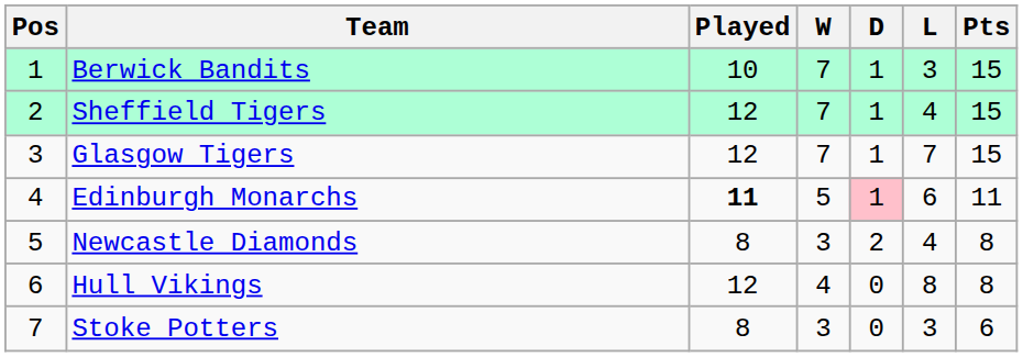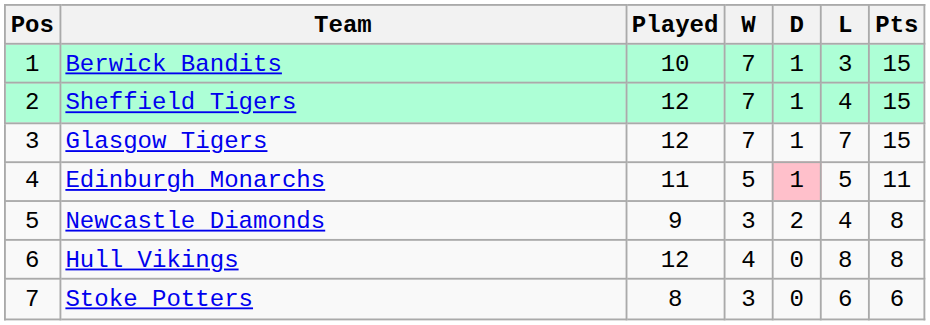 <table class="wikitable" style="font-size: 100%">
 <tr>
 <th width=20>Pos</th>
 <th width=300>Team</th>
 <th width=20>Played</th>
 <th width=20>W</th>
 <th width=20>D</th>
 <th width=20>L</th>
 <th width=20>Pts</th>
 </tr>
 <tr align=center style="background: #ADFFD6;">
 <td>1</td>
 <td align="left"><a href='#'>Berwick Bandits</a></td>
 <td>10</td>
 <td>7</td>
 <td>1</td>
 <td>3</td>
 <td>15</td>
 </tr>
 <tr align=center style="background: #ADFFD6;">
 <td>2</td>
 <td align="left"><a href='#'>Sheffield Tigers</a></td>
 <td>12</td>
 <td>7</td>
 <td>1</td>
 <td>4</td>
 <td>15</td>
 </tr>
 <tr align=center>
 <td>3</td>
 <td align="left"><a href='#'>Glasgow Tigers</a></td>
 <td>12</td>
 <td>7</td>
 <td>1</td>
 <td>7</td>
 <td>15</td>
 </tr>
 <tr align=center>
 <td>4</td>
 <td align="left"><a href='#'>Edinburgh Monarchs</a></td>
-<td><strong>11</strong></td>
+<td>11</td>
 <td>5</td>
 <td style="background: pink;">1</td>
-<td>6</td>
+<td>5</td>
 <td>11</td>
 </tr>
 <tr align=center>
 <td>5</td>
 <td align="left"><a href='#'>Newcastle Diamonds</a></td>
-<td>8</td>
+<td>9</td>
 <td>3</td>
 <td>2</td>
 <td>4</td>
 <td>8</td>
 </tr>
 <tr align=center>
 <td>6</td>
 <td align="left"><a href='#'>Hull Vikings</a></td>
 <td>12</td>
 <td>4</td>
 <td>0</td>
 <td>8</td>
 <td>8</td>
 </tr>
 <tr align=center>
 <td>7</td>
 <td align="left"><a href='#'>Stoke Potters</a></td>
 <td>8</td>
 <td>3</td>
 <td>0</td>
-<td>3</td>
+<td>6</td>
 <td>6</td>
 </tr>
 </table>
